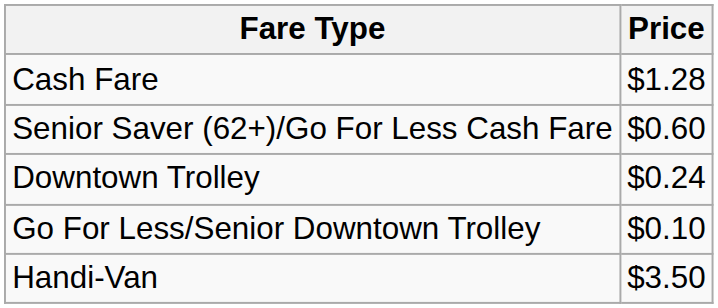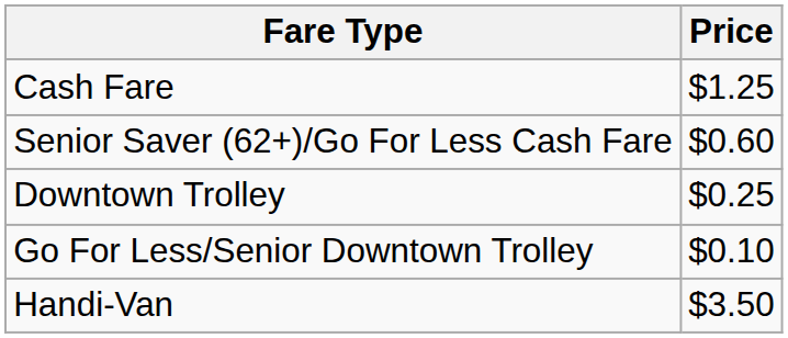 <table class="wikitable">
 <tr>
 <th>Fare Type</th>
 <th>Price</th>
 </tr>
 <tr>
 <td>Cash Fare</td>
-<td>$1.28</td>
+<td>$1.25</td>
 </tr>
 <tr>
 <td>Senior Saver (62+)/Go For Less Cash Fare</td>
 <td>$0.60</td>
 </tr>
 <tr>
 <td>Downtown Trolley</td>
-<td>$0.24</td>
+<td>$0.25</td>
 </tr>
 <tr>
 <td>Go For Less/Senior Downtown Trolley</td>
 <td>$0.10</td>
 </tr>
 <tr>
 <td>Handi-Van</td>
 <td>$3.50</td>
 </tr>
 </table>
